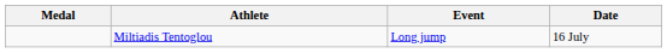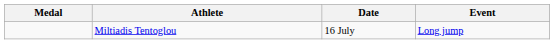 <table class="wikitable" style="font-size:90%" width=60%>
 <tr>
 <th>Medal</th>
 <th>Athlete</th>
+<th>Date</th>
 <th>Event</th>
-<th>Date</th>
 </tr>
 <tr>
 <td></td>
 <td><a href='#'>Miltiadis Tentoglou</a></td>
+<td>16 July</td>
 <td><a href='#'>Long jump</a></td>
-<td>16 July</td>
 </tr>
 </table>
